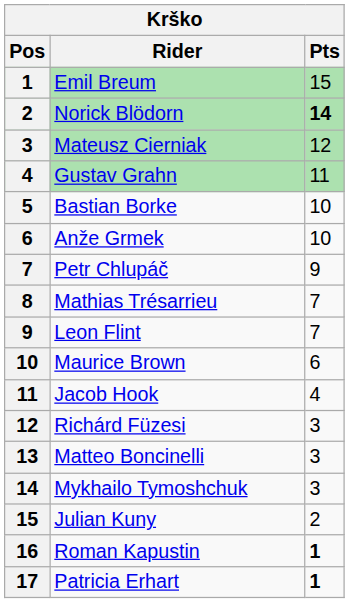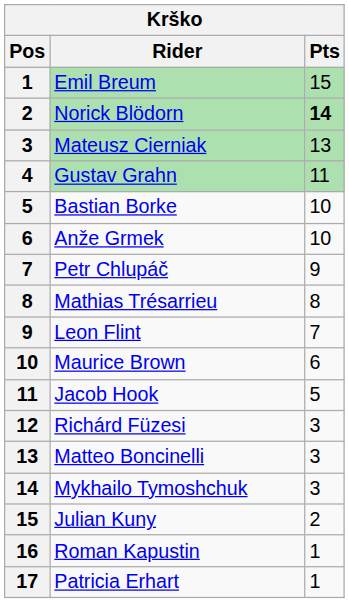 <table class="wikitable">
 <tr>
 <th colspan="3">Krško</th>
 </tr>
 <tr>
 <th width=20>Pos</th>
 <th width=200>Rider</th>
 <th width=20>Pts</th>
 </tr>
 <tr style="background:#ACE1AF;">
 <th>1</th>
 <td> <a href='#'>Emil Breum</a></td>
 <td>15</td>
 </tr>
 <tr style="background:#ACE1AF;">
 <th>2</th>
 <td> <a href='#'>Norick Blödorn</a></td>
 <td><strong>14</strong></td>
 </tr>
 <tr style="background:#ACE1AF;">
 <th>3</th>
 <td> <a href='#'>Mateusz Cierniak</a></td>
-<td>12</td>
+<td>13</td>
 </tr>
 <tr style="background:#ACE1AF;">
 <th>4</th>
 <td> <a href='#'>Gustav Grahn</a></td>
 <td>11</td>
 </tr>
 <tr>
 <th>5</th>
 <td> <a href='#'>Bastian Borke</a></td>
 <td>10</td>
 </tr>
 <tr>
 <th>6</th>
 <td> <a href='#'>Anže Grmek</a></td>
 <td>10</td>
 </tr>
 <tr>
 <th>7</th>
 <td> <a href='#'>Petr Chlupáč</a></td>
 <td>9</td>
 </tr>
 <tr>
 <th>8</th>
 <td> <a href='#'>Mathias Trésarrieu</a></td>
-<td>7</td>
+<td>8</td>
 </tr>
 <tr>
 <th>9</th>
 <td> <a href='#'>Leon Flint</a></td>
 <td>7</td>
 </tr>
 <tr>
 <th>10</th>
 <td> <a href='#'>Maurice Brown</a></td>
 <td>6</td>
 </tr>
 <tr>
 <th>11</th>
 <td> <a href='#'>Jacob Hook</a></td>
-<td>4</td>
+<td>5</td>
 </tr>
 <tr>
 <th>12</th>
 <td> <a href='#'>Richárd Füzesi</a></td>
 <td>3</td>
 </tr>
 <tr>
 <th>13</th>
 <td> <a href='#'>Matteo Boncinelli</a></td>
 <td>3</td>
 </tr>
 <tr>
 <th>14</th>
 <td> <a href='#'>Mykhailo Tymoshchuk</a></td>
 <td>3</td>
 </tr>
 <tr>
 <th>15</th>
 <td> <a href='#'>Julian Kuny</a></td>
 <td>2</td>
 </tr>
 <tr>
 <th>16</th>
 <td> <a href='#'>Roman Kapustin</a></td>
-<td><strong>1</strong></td>
+<td>1</td>
 </tr>
 <tr>
 <th>17</th>
 <td> <a href='#'>Patricia Erhart</a></td>
-<td><strong>1</strong></td>
+<td>1</td>
 </tr>
 </table>
